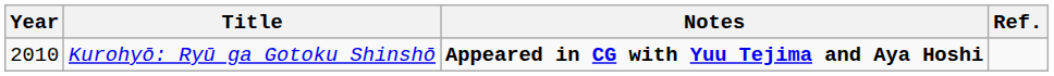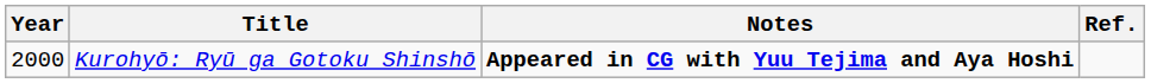 <table class="wikitable">
 <tr>
 <th>Year</th>
 <th>Title</th>
 <th>Notes</th>
 <th>Ref.</th>
 </tr>
 <tr>
-<td>2010</td>
+<td>2000</td>
 <td><em><a href='#'>Kurohyō: Ryū ga Gotoku Shinshō</a></em></td>
 <td><strong>Appeared in <a href='#'>CG</a> with <a href='#'>Yuu Tejima</a> and Aya Hoshi</strong></td>
 <td></td>
 </tr>
 </table>
